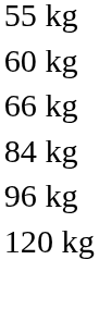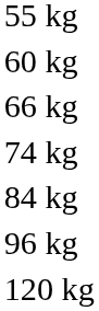 <table>
 <tr>
 <td>55 kg</td>
 <td></td>
 <td></td>
 <td></td>
 </tr>
 <tr>
 <td rowspan=2>60 kg</td>
 <td rowspan=2></td>
 <td rowspan=2></td>
 <td></td>
 </tr>
 <tr>
 <td></td>
 </tr>
 <tr>
 <td>66 kg</td>
 <td></td>
 <td></td>
 <td></td>
 </tr>
 <tr>
+<td>74 kg</td>
+<td></td>
+<td></td>
+<td></td>
+</tr>
+<tr>
 <td>84 kg</td>
 <td></td>
 <td></td>
 <td></td>
 </tr>
 <tr>
 <td>96 kg</td>
 <td></td>
 <td></td>
 <td></td>
 </tr>
 <tr>
 <td>120 kg</td>
 <td></td>
 <td></td>
 <td></td>
 </tr>
 </table>
